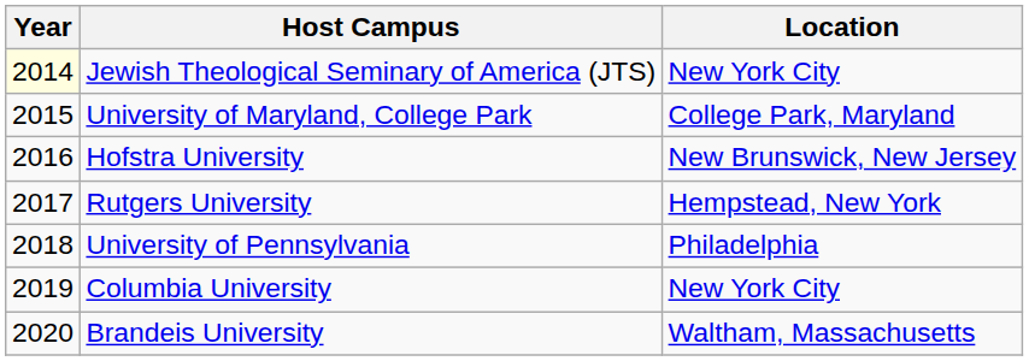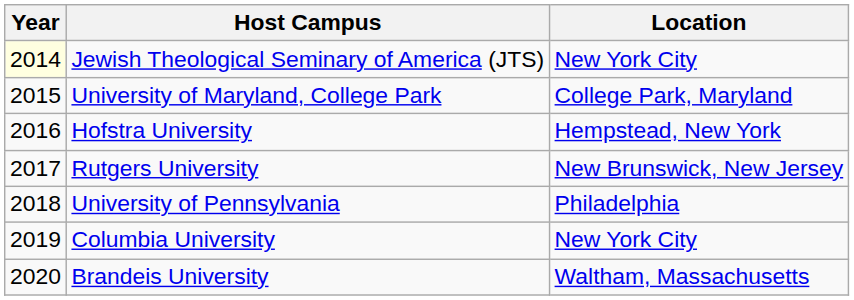 <table class="wikitable">
 <tr>
 <th>Year</th>
 <th>Host Campus</th>
 <th>Location</th>
 </tr>
 <tr>
 <td style="background: lightyellow;">2014</td>
 <td><a href='#'>Jewish Theological Seminary of America</a> (JTS)</td>
 <td><a href='#'>New York City</a></td>
 </tr>
 <tr>
 <td>2015</td>
 <td><a href='#'>University of Maryland, College Park</a></td>
 <td><a href='#'>College Park, Maryland</a></td>
 </tr>
 <tr>
 <td>2016</td>
 <td><a href='#'>Hofstra University</a></td>
-<td><a href='#'>New Brunswick, New Jersey</a></td>
+<td><a href='#'>Hempstead, New York</a></td>
 </tr>
 <tr>
 <td>2017</td>
 <td><a href='#'>Rutgers University</a></td>
-<td><a href='#'>Hempstead, New York</a></td>
+<td><a href='#'>New Brunswick, New Jersey</a></td>
 </tr>
 <tr>
 <td>2018</td>
 <td><a href='#'>University of Pennsylvania</a></td>
 <td><a href='#'>Philadelphia</a></td>
 </tr>
 <tr>
 <td>2019</td>
 <td><a href='#'>Columbia University</a></td>
 <td><a href='#'>New York City</a></td>
 </tr>
 <tr>
 <td>2020</td>
 <td><a href='#'>Brandeis University</a></td>
 <td><a href='#'>Waltham, Massachusetts</a></td>
 </tr>
 </table>
